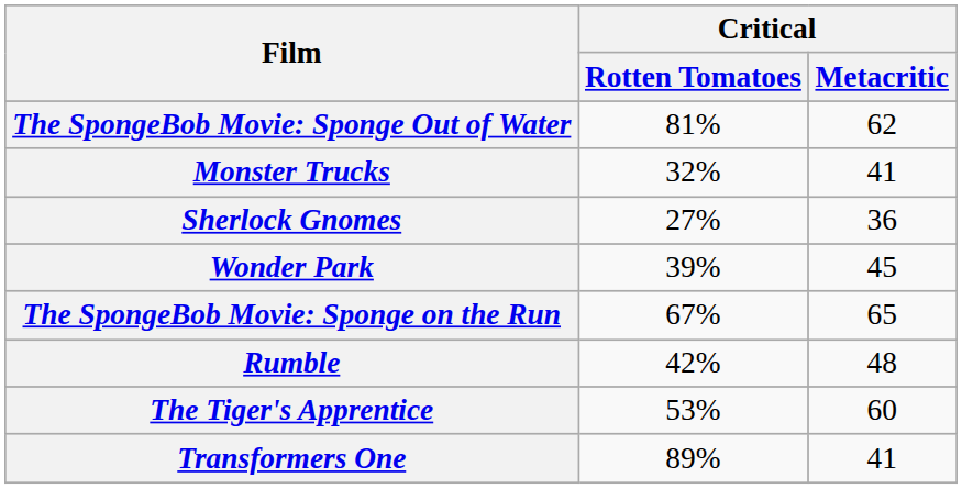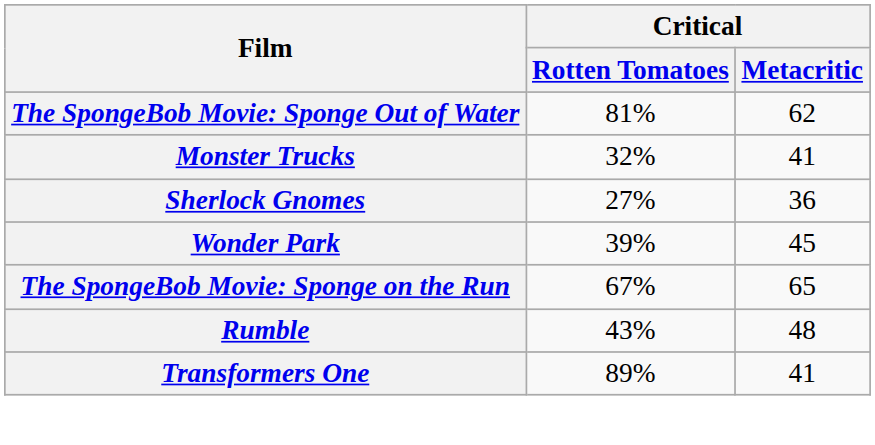 <table class="wikitable plainrowheaders sortable" style="text-align: center;">
 <tr>
 <th scope="col" rowspan="2">Film</th>
 <th scope="col" colspan="2">Critical</th>
 </tr>
 <tr>
 <th data-sort-type="number"><a href='#'>Rotten Tomatoes</a></th>
 <th data-sort-type="number"><a href='#'>Metacritic</a></th>
 </tr>
 <tr>
 <th scope="row"><em><a href='#'>The SpongeBob Movie: Sponge Out of Water</a></em></th>
 <td>81%</td>
 <td>62</td>
 </tr>
 <tr>
 <th scope="row"><em><a href='#'>Monster Trucks</a></em></th>
 <td>32%</td>
 <td>41</td>
 </tr>
 <tr>
 <th scope="row"><em><a href='#'>Sherlock Gnomes</a></em></th>
 <td>27%</td>
 <td>36</td>
 </tr>
 <tr>
 <th scope="row"><em><a href='#'>Wonder Park</a></em></th>
 <td>39%</td>
 <td>45</td>
 </tr>
 <tr>
 <th scope="row"><em><a href='#'>The SpongeBob Movie: Sponge on the Run</a></em></th>
 <td>67%</td>
 <td>65</td>
 </tr>
 <tr>
 <th scope="row"><em><a href='#'>Rumble</a></em></th>
-<td>42%</td>
+<td>43%</td>
 <td>48</td>
-</tr>
-<tr>
-<th scope="row"><em><a href='#'>The Tiger's Apprentice</a></em></th>
-<td>53%</td>
-<td>60</td>
 </tr>
 <tr>
 <th scope="row"><em><a href='#'>Transformers One</a></em></th>
 <td>89%</td>
 <td>41</td>
 </tr>
 </table>
